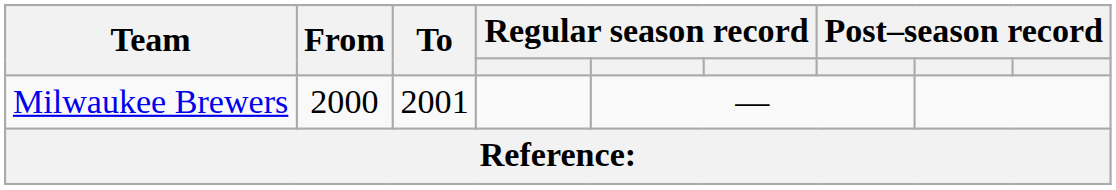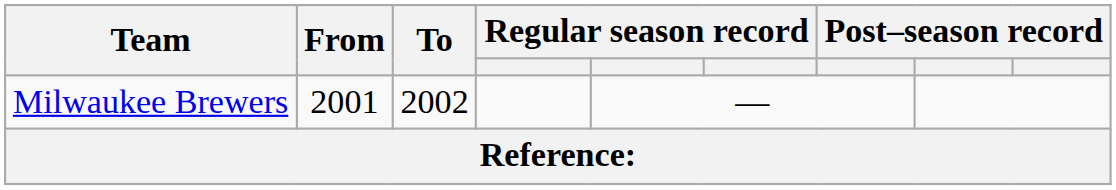 <table class="wikitable" Style="text-align: center">
 <tr>
 <th rowspan="2">Team</th>
 <th rowspan="2">From</th>
 <th rowspan="2">To</th>
 <th colspan="3">Regular season record</th>
 <th colspan="3">Post–season record</th>
 </tr>
 <tr>
 <th></th>
 <th></th>
 <th></th>
 <th></th>
 <th></th>
 <th></th>
 </tr>
 <tr>
 <td><a href='#'>Milwaukee Brewers</a></td>
-<td>2000</td>
 <td>2001</td>
+<td>2002</td>
 <td></td>
 <td colspan="3">—</td>
 </tr>
 <tr>
 <th colspan="9">Reference:</th>
 </tr>
 </table>
